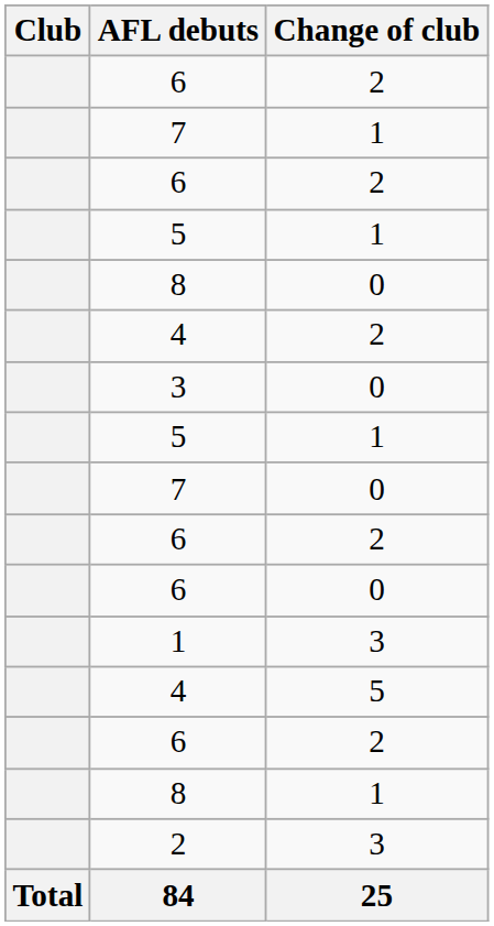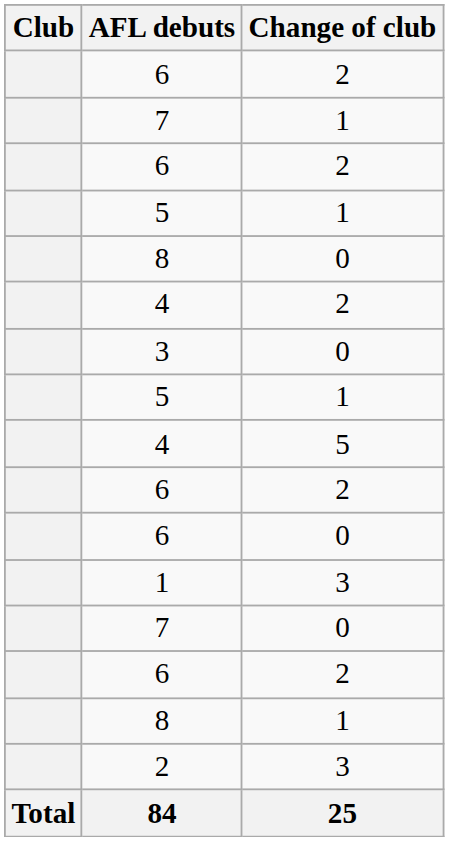 <table class="wikitable plainrowheaders sortable" style="text-align:center;">
 <tr>
 <th scope="col">Club</th>
 <th scope="col">AFL debuts</th>
 <th scope="col">Change of club</th>
 </tr>
 <tr>
 <th scope="row"></th>
 <td>6</td>
 <td>2</td>
 </tr>
 <tr>
 <th scope="row"></th>
 <td>7</td>
 <td>1</td>
 </tr>
 <tr>
 <th scope="row"></th>
 <td>6</td>
 <td>2</td>
 </tr>
 <tr>
 <th scope="row"></th>
 <td>5</td>
 <td>1</td>
 </tr>
 <tr>
 <th scope="row"></th>
 <td>8</td>
 <td>0</td>
 </tr>
 <tr>
 <th scope="row"></th>
 <td>4</td>
 <td>2</td>
 </tr>
 <tr>
 <th scope="row"></th>
 <td>3</td>
 <td>0</td>
 </tr>
 <tr>
 <th scope="row"></th>
 <td>5</td>
 <td>1</td>
 </tr>
 <tr>
 <th scope="row"></th>
-<td>7</td>
-<td>0</td>
+<td>4</td>
+<td>5</td>
 </tr>
 <tr>
 <th scope="row"></th>
 <td>6</td>
 <td>2</td>
 </tr>
 <tr>
 <th scope="row"></th>
 <td>6</td>
 <td>0</td>
 </tr>
 <tr>
 <th scope="row"></th>
 <td>1</td>
 <td>3</td>
 </tr>
 <tr>
 <th scope="row"></th>
-<td>4</td>
-<td>5</td>
+<td>7</td>
+<td>0</td>
 </tr>
 <tr>
 <th scope="row"></th>
 <td>6</td>
 <td>2</td>
 </tr>
 <tr>
 <th scope="row"></th>
 <td>8</td>
 <td>1</td>
 </tr>
 <tr>
 <th scope="row"></th>
 <td>2</td>
 <td>3</td>
 </tr>
 <tr class="sortbottom">
 <th>Total</th>
 <th>84</th>
 <th>25</th>
 </tr>
 </table>
